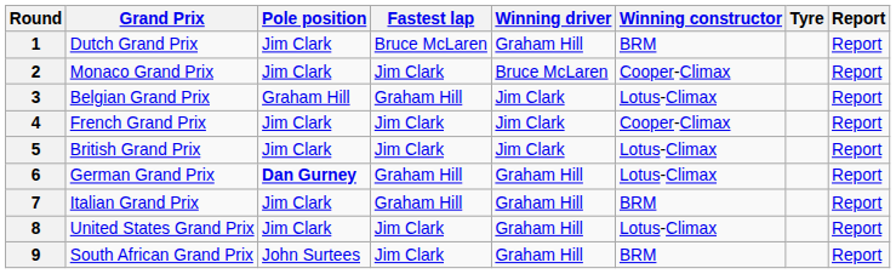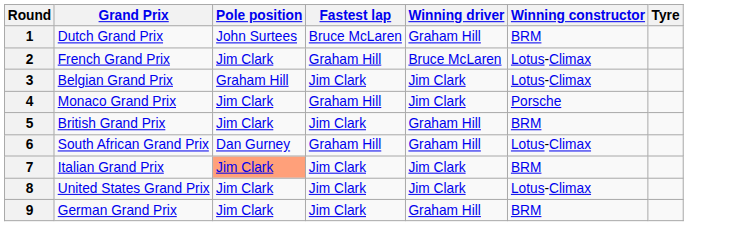 <table class="wikitable" style="font-size:85%">
 <tr>
 <th>Round</th>
 <th><a href='#'>Grand Prix</a></th>
 <th><a href='#'>Pole position</a></th>
 <th><a href='#'>Fastest lap</a></th>
 <th><a href='#'>Winning driver</a></th>
 <th><a href='#'>Winning constructor</a></th>
 <th>Tyre</th>
-<th>Report</th>
 </tr>
 <tr>
 <th>1</th>
 <td> <a href='#'>Dutch Grand Prix</a></td>
-<td> <a href='#'>Jim Clark</a></td>
+<td> <a href='#'>John Surtees</a></td>
 <td> <a href='#'>Bruce McLaren</a></td>
 <td> <a href='#'>Graham Hill</a></td>
 <td> <a href='#'>BRM</a></td>
 <td></td>
-<td><a href='#'>Report</a></td>
 </tr>
 <tr>
 <th>2</th>
-<td> <a href='#'>Monaco Grand Prix</a></td>
+<td> <a href='#'>French Grand Prix</a></td>
 <td> <a href='#'>Jim Clark</a></td>
-<td> <a href='#'>Jim Clark</a></td>
+<td> <a href='#'>Graham Hill</a></td>
 <td> <a href='#'>Bruce McLaren</a></td>
-<td> <a href='#'>Cooper</a>-<a href='#'>Climax</a></td>
+<td> <a href='#'>Lotus</a>-<a href='#'>Climax</a></td>
 <td></td>
-<td><a href='#'>Report</a></td>
 </tr>
 <tr>
 <th>3</th>
 <td> <a href='#'>Belgian Grand Prix</a></td>
 <td> <a href='#'>Graham Hill</a></td>
-<td> <a href='#'>Graham Hill</a></td>
+<td> <a href='#'>Jim Clark</a></td>
 <td> <a href='#'>Jim Clark</a></td>
 <td> <a href='#'>Lotus</a>-<a href='#'>Climax</a></td>
 <td></td>
-<td><a href='#'>Report</a></td>
 </tr>
 <tr>
 <th>4</th>
-<td> <a href='#'>French Grand Prix</a></td>
+<td> <a href='#'>Monaco Grand Prix</a></td>
 <td> <a href='#'>Jim Clark</a></td>
+<td> <a href='#'>Graham Hill</a></td>
 <td> <a href='#'>Jim Clark</a></td>
-<td> <a href='#'>Jim Clark</a></td>
-<td> <a href='#'>Cooper</a>-<a href='#'>Climax</a></td>
+<td> <a href='#'>Porsche</a></td>
 <td></td>
-<td><a href='#'>Report</a></td>
 </tr>
 <tr>
 <th>5</th>
 <td> <a href='#'>British Grand Prix</a></td>
 <td> <a href='#'>Jim Clark</a></td>
 <td> <a href='#'>Jim Clark</a></td>
-<td> <a href='#'>Jim Clark</a></td>
-<td> <a href='#'>Lotus</a>-<a href='#'>Climax</a></td>
+<td> <a href='#'>Graham Hill</a></td>
+<td> <a href='#'>BRM</a></td>
 <td></td>
-<td><a href='#'>Report</a></td>
 </tr>
 <tr>
 <th>6</th>
-<td> <a href='#'>German Grand Prix</a></td>
-<td><strong> <a href='#'>Dan Gurney</a></strong></td>
+<td> <a href='#'>South African Grand Prix</a></td>
+<td> <a href='#'>Dan Gurney</a></td>
 <td> <a href='#'>Graham Hill</a></td>
 <td> <a href='#'>Graham Hill</a></td>
 <td> <a href='#'>Lotus</a>-<a href='#'>Climax</a></td>
 <td></td>
-<td><a href='#'>Report</a></td>
 </tr>
 <tr>
 <th>7</th>
 <td> <a href='#'>Italian Grand Prix</a></td>
+<td style="background: lightsalmon;"> <a href='#'>Jim Clark</a></td>
 <td> <a href='#'>Jim Clark</a></td>
-<td> <a href='#'>Graham Hill</a></td>
-<td> <a href='#'>Graham Hill</a></td>
+<td> <a href='#'>Jim Clark</a></td>
 <td> <a href='#'>BRM</a></td>
 <td></td>
-<td><a href='#'>Report</a></td>
 </tr>
 <tr>
 <th>8</th>
 <td> <a href='#'>United States Grand Prix</a></td>
 <td> <a href='#'>Jim Clark</a></td>
 <td> <a href='#'>Jim Clark</a></td>
-<td> <a href='#'>Graham Hill</a></td>
+<td> <a href='#'>Jim Clark</a></td>
 <td> <a href='#'>Lotus</a>-<a href='#'>Climax</a></td>
 <td></td>
-<td><a href='#'>Report</a></td>
 </tr>
 <tr>
 <th>9</th>
-<td> <a href='#'>South African Grand Prix</a></td>
-<td> <a href='#'>John Surtees</a></td>
+<td> <a href='#'>German Grand Prix</a></td>
+<td> <a href='#'>Jim Clark</a></td>
 <td> <a href='#'>Jim Clark</a></td>
 <td> <a href='#'>Graham Hill</a></td>
 <td>  <a href='#'>BRM</a></td>
 <td></td>
-<td><a href='#'>Report</a></td>
 </tr>
 </table>
